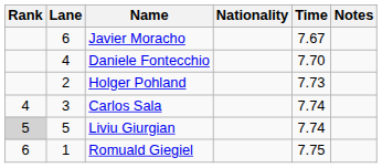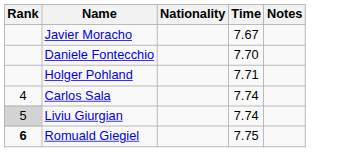 <table class="wikitable sortable" style="text-align:center">
 <tr>
 <th>Rank</th>
-<th>Lane</th>
 <th>Name</th>
 <th>Nationality</th>
 <th>Time</th>
 <th>Notes</th>
 </tr>
 <tr>
 <td></td>
-<td>6</td>
 <td align="left"><a href='#'>Javier Moracho</a></td>
 <td align=left></td>
 <td>7.67</td>
 <td></td>
 </tr>
 <tr>
 <td></td>
-<td>4</td>
 <td align="left"><a href='#'>Daniele Fontecchio</a></td>
 <td align=left></td>
 <td>7.70</td>
 <td></td>
 </tr>
 <tr>
 <td></td>
-<td>2</td>
 <td align="left"><a href='#'>Holger Pohland</a></td>
 <td align=left></td>
-<td>7.73</td>
+<td>7.71</td>
 <td></td>
 </tr>
 <tr>
 <td>4</td>
-<td>3</td>
 <td align="left"><a href='#'>Carlos Sala</a></td>
 <td align=left></td>
 <td>7.74</td>
 <td></td>
 </tr>
 <tr>
 <td style="background: lightgrey;">5</td>
-<td>5</td>
 <td align="left"><a href='#'>Liviu Giurgian</a></td>
 <td align=left></td>
 <td>7.74</td>
 <td></td>
 </tr>
 <tr>
-<td>6</td>
-<td>1</td>
+<td><strong>6</strong></td>
 <td align="left"><a href='#'>Romuald Giegiel</a></td>
 <td align=left></td>
 <td>7.75</td>
 <td></td>
 </tr>
 </table>
